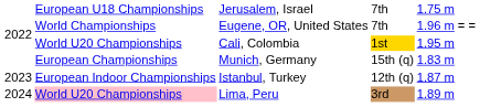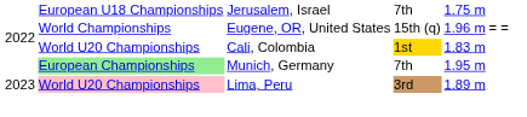 <table>
 <tr>
 <td rowspan=4>2022</td>
 <td><a href='#'>European U18 Championships</a></td>
 <td><a href='#'>Jerusalem</a>, Israel</td>
 <td>7th</td>
 <td><a href='#'>1.75 m</a></td>
 <td></td>
 </tr>
 <tr>
 <td><a href='#'>World Championships</a></td>
 <td><a href='#'>Eugene, OR</a>, United States</td>
-<td>7th</td>
+<td>15th (q)</td>
 <td><a href='#'>1.96 m</a></td>
 <td>= =</td>
 </tr>
 <tr>
 <td><a href='#'>World U20 Championships</a></td>
 <td><a href='#'>Cali</a>, Colombia</td>
 <td bgcolor=gold>1st</td>
+<td><a href='#'>1.83 m</a></td>
+<td></td>
+</tr>
+<tr>
+<td style="background: lightgreen;"><a href='#'>European Championships</a></td>
+<td><a href='#'>Munich</a>, Germany</td>
+<td>7th</td>
 <td><a href='#'>1.95 m</a></td>
 <td></td>
 </tr>
 <tr>
-<td><a href='#'>European Championships</a></td>
-<td><a href='#'>Munich</a>, Germany</td>
-<td>15th (q)</td>
-<td><a href='#'>1.83 m</a></td>
-<td></td>
-</tr>
-<tr>
 <td>2023</td>
-<td><a href='#'>European Indoor Championships</a></td>
-<td><a href='#'>Istanbul</a>, Turkey</td>
-<td>12th (q)</td>
-<td><a href='#'>1.87 m</a> </td>
-<td></td>
-</tr>
-<tr>
-<td>2024</td>
 <td style="background: pink;"><a href='#'>World U20 Championships</a></td>
 <td><a href='#'>Lima, Peru</a></td>
 <td bgcolor=cc9966>3rd</td>
 <td><a href='#'>1.89 m</a></td>
 <td></td>
 </tr>
 </table>
